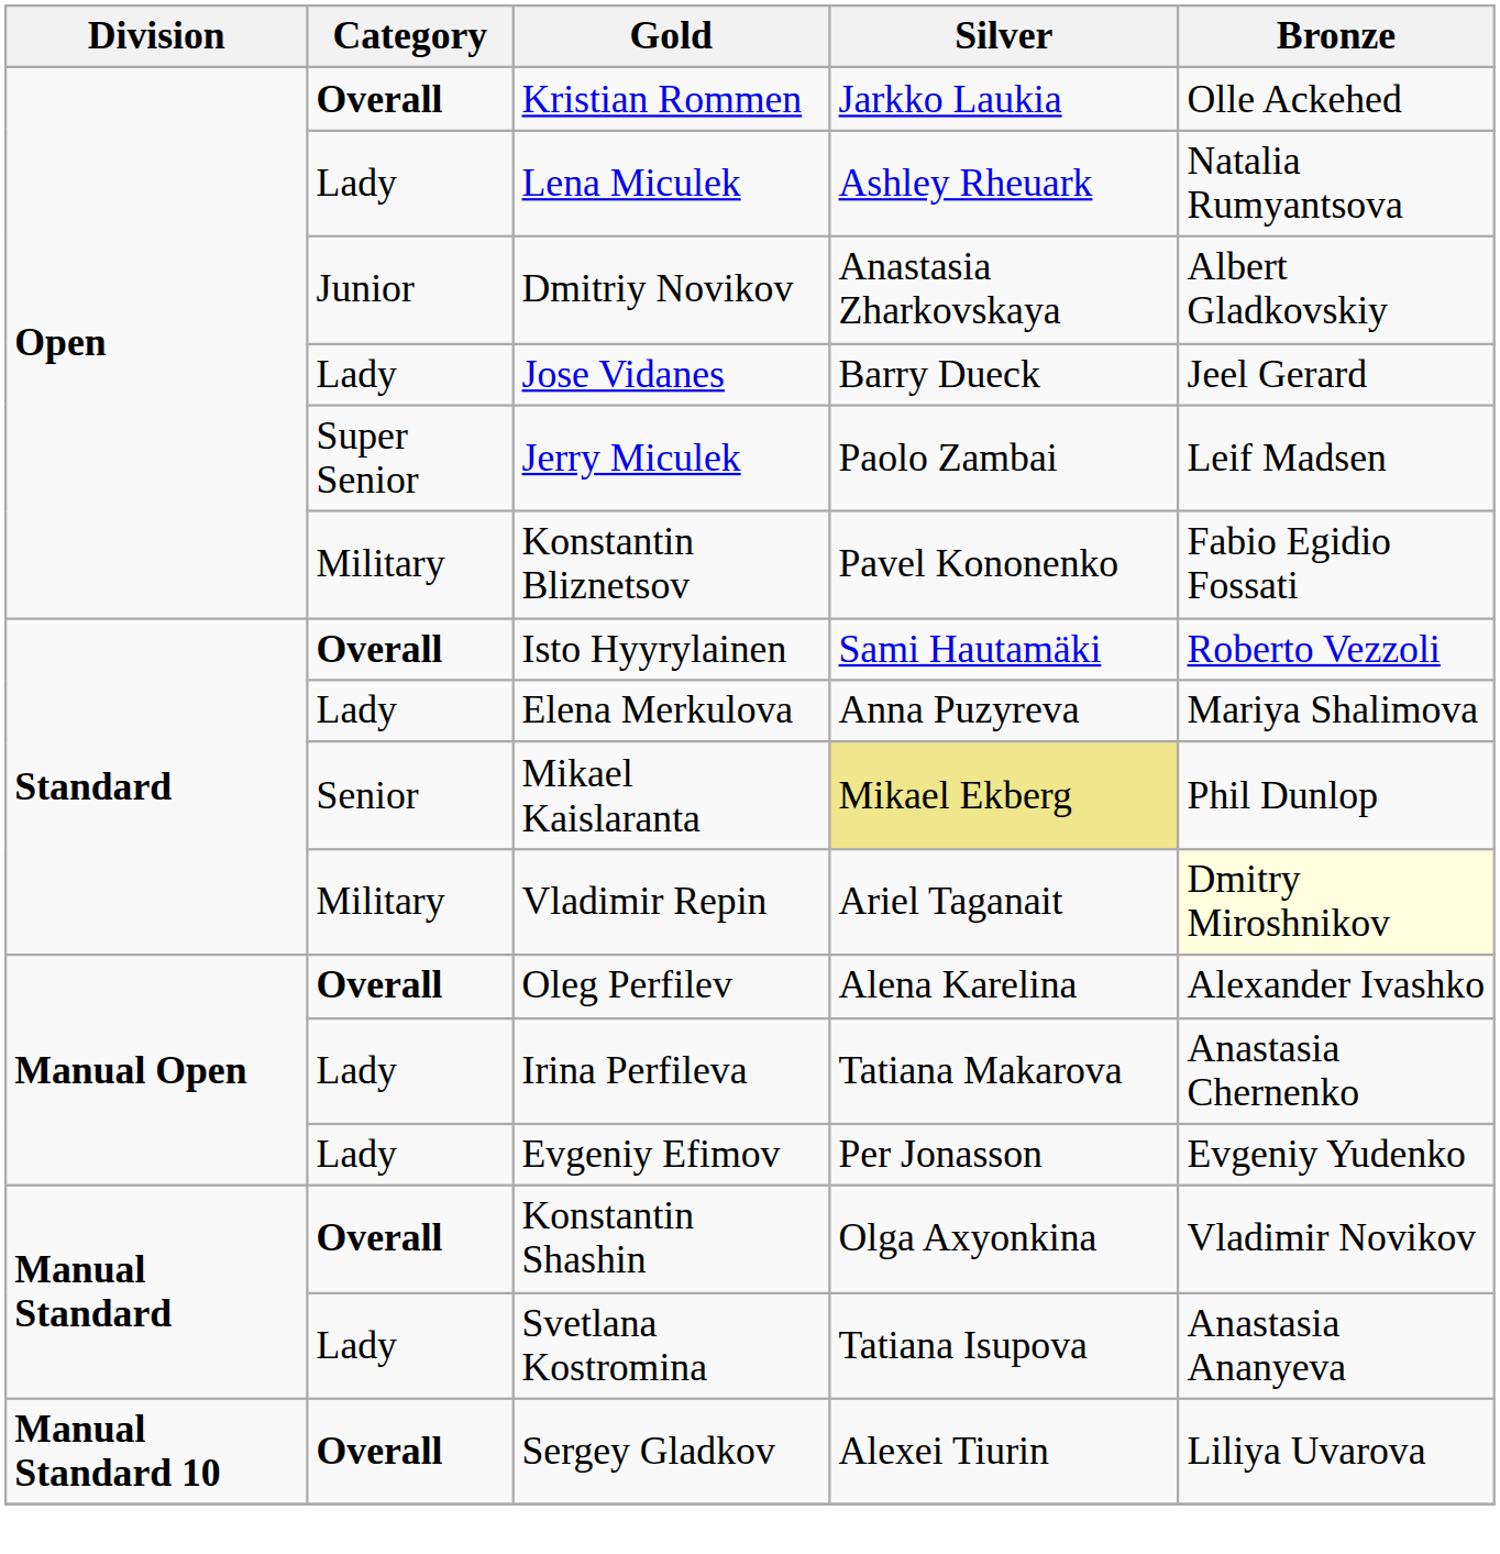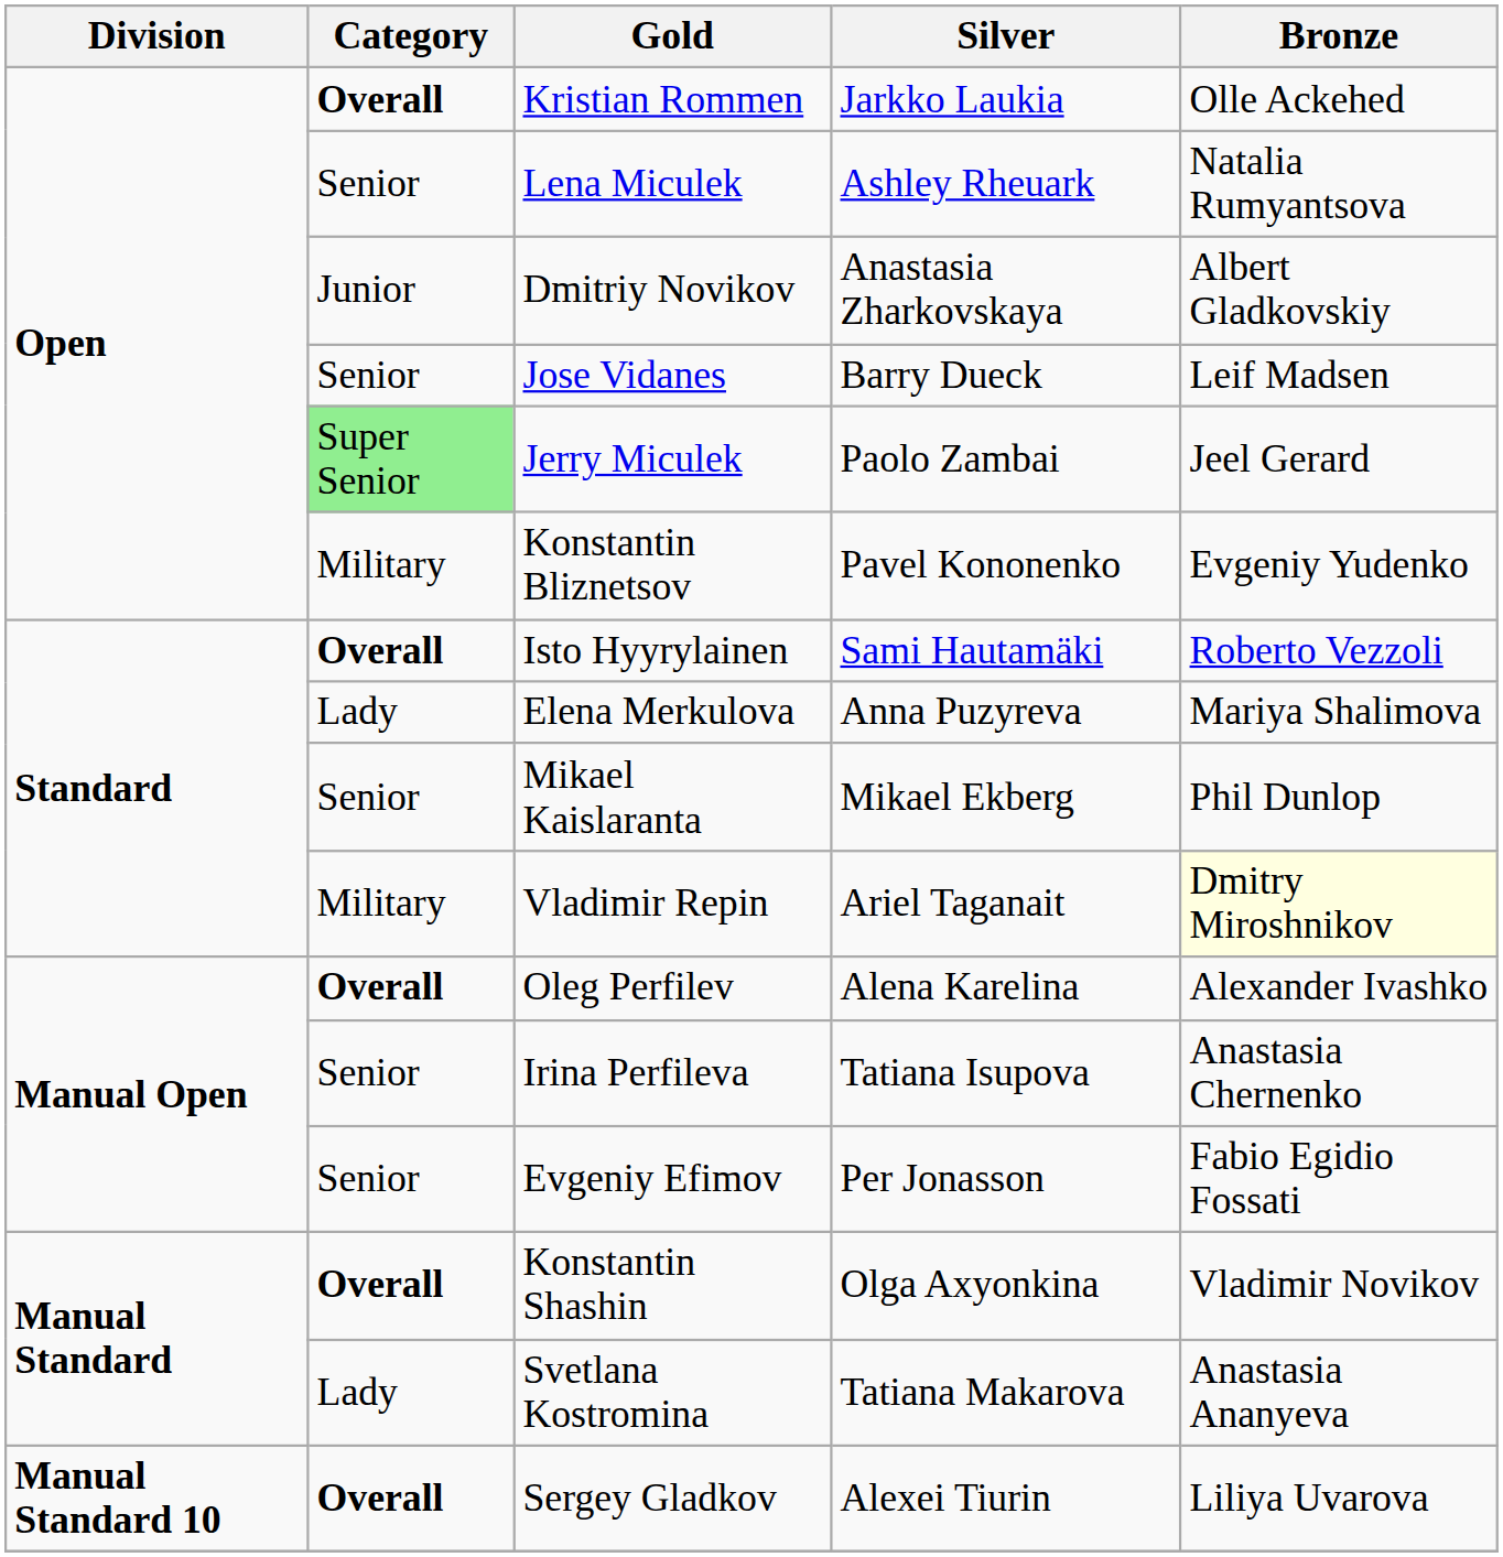 <table class="wikitable sortable" style="text-align: left;">
 <tr>
 <th>Division</th>
 <th>Category</th>
 <th> Gold</th>
 <th> Silver</th>
 <th> Bronze</th>
 </tr>
 <tr>
 <td rowspan="6"><strong>Open</strong></td>
 <td><strong>Overall</strong></td>
 <td> <a href='#'>Kristian Rommen</a></td>
 <td> <a href='#'>Jarkko Laukia</a></td>
 <td> Olle Ackehed</td>
 </tr>
 <tr>
-<td>Lady</td>
+<td>Senior</td>
 <td> <a href='#'>Lena Miculek</a></td>
 <td> <a href='#'>Ashley Rheuark</a></td>
 <td> Natalia Rumyantsova</td>
 </tr>
 <tr>
 <td>Junior</td>
 <td> Dmitriy Novikov</td>
 <td> Anastasia Zharkovskaya</td>
 <td> Albert Gladkovskiy</td>
 </tr>
 <tr>
-<td>Lady</td>
+<td>Senior</td>
 <td> <a href='#'>Jose Vidanes</a></td>
 <td> Barry Dueck</td>
-<td> Jeel Gerard</td>
+<td> Leif Madsen</td>
 </tr>
 <tr>
-<td>Super Senior</td>
+<td style="background: lightgreen;">Super Senior</td>
 <td> <a href='#'>Jerry Miculek</a></td>
 <td> Paolo Zambai</td>
-<td> Leif Madsen</td>
+<td> Jeel Gerard</td>
 </tr>
 <tr>
 <td>Military</td>
 <td> Konstantin Bliznetsov</td>
 <td> Pavel Kononenko</td>
-<td> Fabio Egidio Fossati</td>
+<td> Evgeniy Yudenko</td>
 </tr>
 <tr>
 <td rowspan="4"><strong>Standard</strong></td>
 <td><strong>Overall</strong></td>
 <td> Isto Hyyrylainen</td>
 <td> <a href='#'>Sami Hautamäki</a></td>
 <td> <a href='#'>Roberto Vezzoli</a></td>
 </tr>
 <tr>
 <td>Lady</td>
 <td> Elena Merkulova</td>
 <td> Anna Puzyreva</td>
 <td> Mariya Shalimova</td>
 </tr>
 <tr>
 <td>Senior</td>
 <td> Mikael Kaislaranta</td>
-<td style="background: khaki;"> Mikael Ekberg</td>
+<td> Mikael Ekberg</td>
 <td> Phil Dunlop</td>
 </tr>
 <tr>
 <td>Military</td>
 <td> Vladimir Repin</td>
 <td> Ariel Taganait</td>
 <td style="background: lightyellow;"> Dmitry Miroshnikov</td>
 </tr>
 <tr>
 <td rowspan="3"><strong>Manual Open</strong></td>
 <td><strong>Overall</strong></td>
 <td> Oleg Perfilev</td>
 <td> Alena Karelina</td>
 <td> Alexander Ivashko</td>
 </tr>
 <tr>
-<td>Lady</td>
+<td>Senior</td>
 <td> Irina Perfileva</td>
-<td> Tatiana Makarova</td>
+<td> Tatiana Isupova</td>
 <td> Anastasia Chernenko</td>
 </tr>
 <tr>
-<td>Lady</td>
+<td>Senior</td>
 <td> Evgeniy Efimov</td>
 <td> Per Jonasson</td>
-<td> Evgeniy Yudenko</td>
+<td> Fabio Egidio Fossati</td>
 </tr>
 <tr>
 <td rowspan="2"><strong>Manual Standard</strong></td>
 <td><strong>Overall</strong></td>
 <td> Konstantin Shashin</td>
 <td> Olga Axyonkina</td>
 <td> Vladimir Novikov</td>
 </tr>
 <tr>
 <td>Lady</td>
 <td> Svetlana Kostromina</td>
-<td> Tatiana Isupova</td>
+<td> Tatiana Makarova</td>
 <td> Anastasia Ananyeva</td>
 </tr>
 <tr>
 <td><strong>Manual Standard 10</strong></td>
 <td><strong>Overall</strong></td>
 <td> Sergey Gladkov</td>
 <td> Alexei Tiurin</td>
 <td> Liliya Uvarova</td>
 </tr>
 <tr>
 </tr>
 </table>
